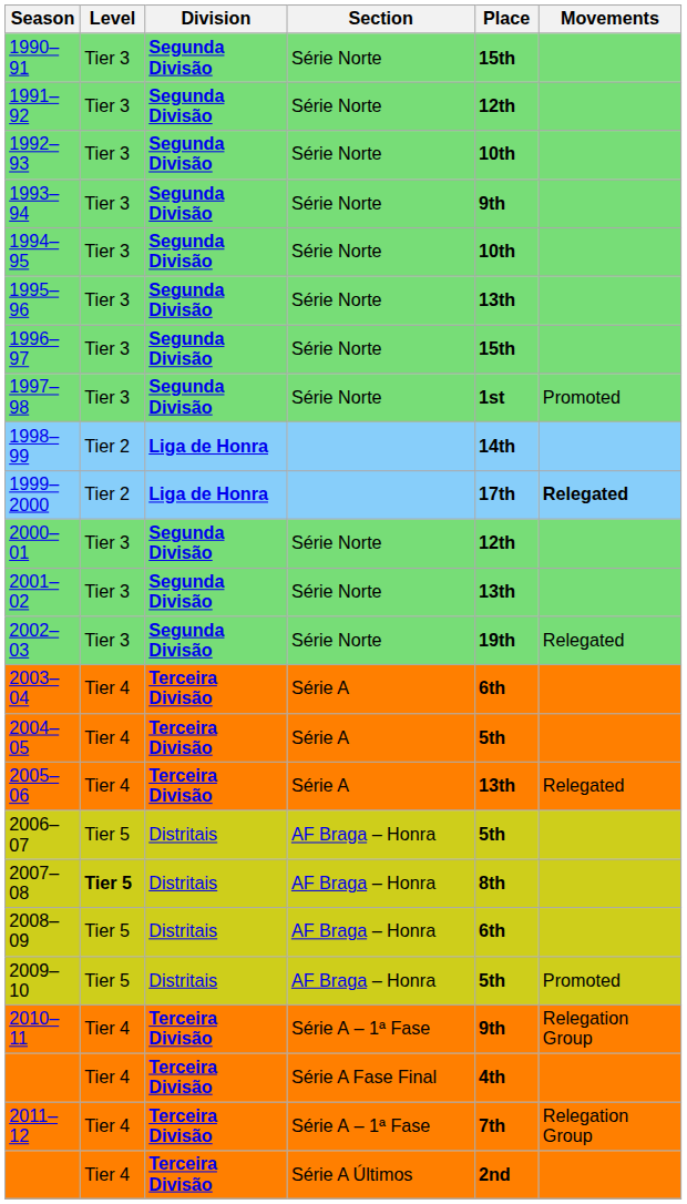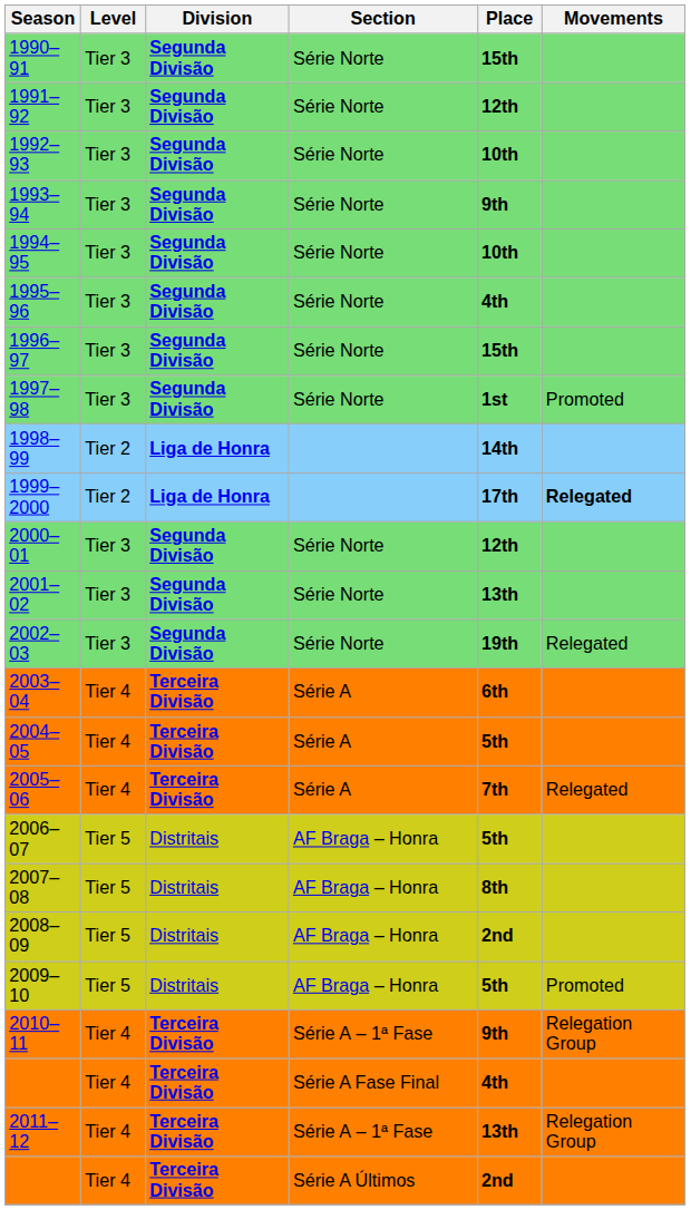 <table class="wikitable" style="text-align: left;">
 <tr>
 <th style="width: 60px;"><strong>Season</strong></th>
 <th style="width: 50px;"><strong>Level</strong></th>
 <th style="width: 120px;"><strong>Division</strong></th>
 <th style="width: 160px;"><strong>Section</strong></th>
 <th style="width: 50px;"><strong>Place</strong></th>
 <th style="width: 120px;"><strong>Movements</strong></th>
 </tr>
 <tr>
 <td style="background:#77DD77;"><a href='#'>1990–91</a></td>
 <td style="background:#77DD77;">Tier 3</td>
 <td style="background:#77DD77;"><strong><a href='#'>Segunda Divisão</a></strong></td>
 <td style="background:#77DD77;">Série Norte</td>
 <td style="background:#77DD77;"><strong>15th</strong></td>
 <td style="background:#77DD77;"></td>
 </tr>
 <tr>
 <td style="background:#77DD77;"><a href='#'>1991–92</a></td>
 <td style="background:#77DD77;">Tier 3</td>
 <td style="background:#77DD77;"><strong><a href='#'>Segunda Divisão</a></strong></td>
 <td style="background:#77DD77;">Série Norte</td>
 <td style="background:#77DD77;"><strong>12th</strong></td>
 <td style="background:#77DD77;"></td>
 </tr>
 <tr>
 <td style="background:#77DD77;"><a href='#'>1992–93</a></td>
 <td style="background:#77DD77;">Tier 3</td>
 <td style="background:#77DD77;"><strong><a href='#'>Segunda Divisão</a></strong></td>
 <td style="background:#77DD77;">Série Norte</td>
 <td style="background:#77DD77;"><strong>10th</strong></td>
 <td style="background:#77DD77;"></td>
 </tr>
 <tr>
 <td style="background:#77DD77;"><a href='#'>1993–94</a></td>
 <td style="background:#77DD77;">Tier 3</td>
 <td style="background:#77DD77;"><strong><a href='#'>Segunda Divisão</a></strong></td>
 <td style="background:#77DD77;">Série Norte</td>
 <td style="background:#77DD77;"><strong>9th</strong></td>
 <td style="background:#77DD77;"></td>
 </tr>
 <tr>
 <td style="background:#77DD77;"><a href='#'>1994–95</a></td>
 <td style="background:#77DD77;">Tier 3</td>
 <td style="background:#77DD77;"><strong><a href='#'>Segunda Divisão</a></strong></td>
 <td style="background:#77DD77;">Série Norte</td>
 <td style="background:#77DD77;"><strong>10th</strong></td>
 <td style="background:#77DD77;"></td>
 </tr>
 <tr>
 <td style="background:#77DD77;"><a href='#'>1995–96</a></td>
 <td style="background:#77DD77;">Tier 3</td>
 <td style="background:#77DD77;"><strong><a href='#'>Segunda Divisão</a></strong></td>
 <td style="background:#77DD77;">Série Norte</td>
-<td style="background:#77DD77;"><strong>13th</strong></td>
+<td style="background:#77DD77;"><strong>4th</strong></td>
 <td style="background:#77DD77;"></td>
 </tr>
 <tr>
 <td style="background:#77DD77;"><a href='#'>1996–97</a></td>
 <td style="background:#77DD77;">Tier 3</td>
 <td style="background:#77DD77;"><strong><a href='#'>Segunda Divisão</a></strong></td>
 <td style="background:#77DD77;">Série Norte</td>
 <td style="background:#77DD77;"><strong>15th</strong></td>
 <td style="background:#77DD77;"></td>
 </tr>
 <tr>
 <td style="background:#77DD77;"><a href='#'>1997–98</a></td>
 <td style="background:#77DD77;">Tier 3</td>
 <td style="background:#77DD77;"><strong><a href='#'>Segunda Divisão</a></strong></td>
 <td style="background:#77DD77;">Série Norte</td>
 <td style="background:#77DD77;"><strong>1st</strong></td>
 <td style="background:#77DD77;">Promoted</td>
 </tr>
 <tr>
 <td style="background:#87CEFA;"><a href='#'>1998–99</a></td>
 <td style="background:#87CEFA;">Tier 2</td>
 <td style="background:#87CEFA;"><strong><a href='#'>Liga de Honra</a></strong></td>
 <td style="background:#87CEFA;"></td>
 <td style="background:#87CEFA;"><strong>14th</strong></td>
 <td style="background:#87CEFA;"></td>
 </tr>
 <tr>
 <td style="background:#87CEFA;"><a href='#'>1999–2000</a></td>
 <td style="background:#87CEFA;">Tier 2</td>
 <td style="background:#87CEFA;"><strong><a href='#'>Liga de Honra</a></strong></td>
 <td style="background:#87CEFA;"></td>
 <td style="background:#87CEFA;"><strong>17th</strong></td>
 <td style="background:#87CEFA;"><strong>Relegated</strong></td>
 </tr>
 <tr>
 <td style="background:#77DD77;"><a href='#'>2000–01</a></td>
 <td style="background:#77DD77;">Tier 3</td>
 <td style="background:#77DD77;"><strong><a href='#'>Segunda Divisão</a></strong></td>
 <td style="background:#77DD77;">Série Norte</td>
 <td style="background:#77DD77;"><strong>12th</strong></td>
 <td style="background:#77DD77;"></td>
 </tr>
 <tr>
 <td style="background:#77DD77;"><a href='#'>2001–02</a></td>
 <td style="background:#77DD77;">Tier 3</td>
 <td style="background:#77DD77;"><strong><a href='#'>Segunda Divisão</a></strong></td>
 <td style="background:#77DD77;">Série Norte</td>
 <td style="background:#77DD77;"><strong>13th</strong></td>
 <td style="background:#77DD77;"></td>
 </tr>
 <tr>
 <td style="background:#77DD77;"><a href='#'>2002–03</a></td>
 <td style="background:#77DD77;">Tier 3</td>
 <td style="background:#77DD77;"><strong><a href='#'>Segunda Divisão</a></strong></td>
 <td style="background:#77DD77;">Série Norte</td>
 <td style="background:#77DD77;"><strong>19th</strong></td>
 <td style="background:#77DD77;">Relegated</td>
 </tr>
 <tr>
 <td style="background:#FF7F00;"><a href='#'>2003–04</a></td>
 <td style="background:#FF7F00;">Tier 4</td>
 <td style="background:#FF7F00;"><strong><a href='#'>Terceira Divisão</a></strong></td>
 <td style="background:#FF7F00;">Série A</td>
 <td style="background:#FF7F00;"><strong>6th</strong></td>
 <td style="background:#FF7F00;"></td>
 </tr>
 <tr>
 <td style="background:#FF7F00;"><a href='#'>2004–05</a></td>
 <td style="background:#FF7F00;">Tier 4</td>
 <td style="background:#FF7F00;"><strong><a href='#'>Terceira Divisão</a></strong></td>
 <td style="background:#FF7F00;">Série A</td>
 <td style="background:#FF7F00;"><strong>5th</strong></td>
 <td style="background:#FF7F00;"></td>
 </tr>
 <tr>
 <td style="background:#FF7F00;"><a href='#'>2005–06</a></td>
 <td style="background:#FF7F00;">Tier 4</td>
 <td style="background:#FF7F00;"><strong><a href='#'>Terceira Divisão</a></strong></td>
 <td style="background:#FF7F00;">Série A</td>
-<td style="background:#FF7F00;"><strong>13th</strong></td>
+<td style="background:#FF7F00;"><strong>7th</strong></td>
 <td style="background:#FF7F00;">Relegated</td>
 </tr>
 <tr>
 <td style="background:#CECE1B;">2006–07</td>
 <td style="background:#CECE1B;">Tier 5</td>
 <td style="background:#CECE1B;"><a href='#'>Distritais</a></td>
 <td style="background:#CECE1B;"><a href='#'>AF Braga</a> – Honra</td>
 <td style="background:#CECE1B;"><strong>5th</strong></td>
 <td style="background:#CECE1B;"></td>
 </tr>
 <tr>
 <td style="background:#CECE1B;">2007–08</td>
-<td style="background:#CECE1B;"><strong>Tier 5</strong></td>
+<td style="background:#CECE1B;">Tier 5</td>
 <td style="background:#CECE1B;"><a href='#'>Distritais</a></td>
 <td style="background:#CECE1B;"><a href='#'>AF Braga</a> – Honra</td>
 <td style="background:#CECE1B;"><strong>8th</strong></td>
 <td style="background:#CECE1B;"></td>
 </tr>
 <tr>
 <td style="background:#CECE1B;">2008–09</td>
 <td style="background:#CECE1B;">Tier 5</td>
 <td style="background:#CECE1B;"><a href='#'>Distritais</a></td>
 <td style="background:#CECE1B;"><a href='#'>AF Braga</a> – Honra</td>
-<td style="background:#CECE1B;"><strong>6th</strong></td>
+<td style="background:#CECE1B;"><strong>2nd</strong></td>
 <td style="background:#CECE1B;"></td>
 </tr>
 <tr>
 <td style="background:#CECE1B;">2009–10</td>
 <td style="background:#CECE1B;">Tier 5</td>
 <td style="background:#CECE1B;"><a href='#'>Distritais</a></td>
 <td style="background:#CECE1B;"><a href='#'>AF Braga</a> – Honra</td>
 <td style="background:#CECE1B;"><strong>5th</strong></td>
 <td style="background:#CECE1B;">Promoted</td>
 </tr>
 <tr>
 <td style="background:#FF7F00;"><a href='#'>2010–11</a></td>
 <td style="background:#FF7F00;">Tier 4</td>
 <td style="background:#FF7F00;"><strong><a href='#'>Terceira Divisão</a></strong></td>
 <td style="background:#FF7F00;">Série A – 1ª Fase</td>
 <td style="background:#FF7F00;"><strong>9th</strong></td>
 <td style="background:#FF7F00;">Relegation Group</td>
 </tr>
 <tr>
 <td style="background:#FF7F00;"></td>
 <td style="background:#FF7F00;">Tier 4</td>
 <td style="background:#FF7F00;"><strong><a href='#'>Terceira Divisão</a></strong></td>
 <td style="background:#FF7F00;">Série A Fase Final</td>
 <td style="background:#FF7F00;"><strong>4th</strong></td>
 <td style="background:#FF7F00;"></td>
 </tr>
 <tr>
 <td style="background:#FF7F00;"><a href='#'>2011–12</a></td>
 <td style="background:#FF7F00;">Tier 4</td>
 <td style="background:#FF7F00;"><strong><a href='#'>Terceira Divisão</a></strong></td>
 <td style="background:#FF7F00;">Série A – 1ª Fase</td>
-<td style="background:#FF7F00;"><strong>7th</strong></td>
+<td style="background:#FF7F00;"><strong>13th</strong></td>
 <td style="background:#FF7F00;">Relegation Group</td>
 </tr>
 <tr>
 <td style="background:#FF7F00;"></td>
 <td style="background:#FF7F00;">Tier 4</td>
 <td style="background:#FF7F00;"><strong><a href='#'>Terceira Divisão</a></strong></td>
 <td style="background:#FF7F00;">Série A Últimos</td>
 <td style="background:#FF7F00;"><strong>2nd</strong></td>
 <td style="background:#FF7F00;"></td>
 </tr>
 <tr>
 </tr>
 </table>
